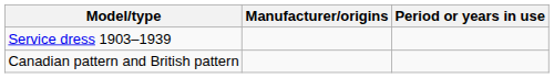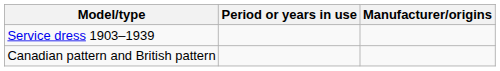 <table class="wikitable">
 <tr>
 <th>Model/type</th>
+<th>Period or years in use</th>
 <th>Manufacturer/origins</th>
-<th>Period or years in use</th>
 </tr>
 <tr>
 <td><a href='#'>Service dress</a> 1903–1939</td>
 <td></td>
 <td></td>
 </tr>
 <tr>
 <td>Canadian pattern and British pattern</td>
 <td></td>
 <td></td>
 </tr>
 </table>
